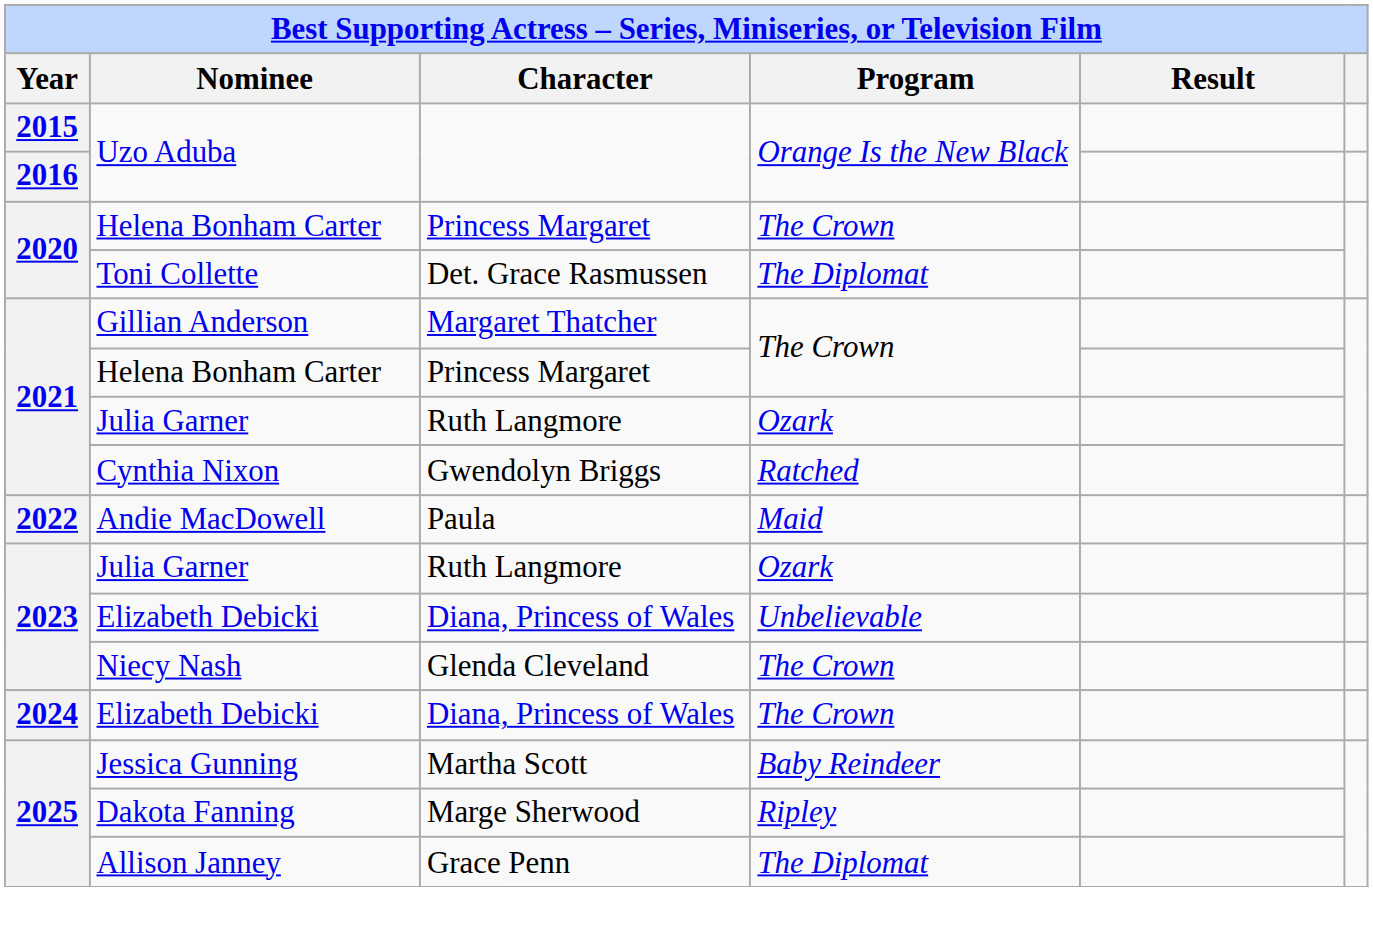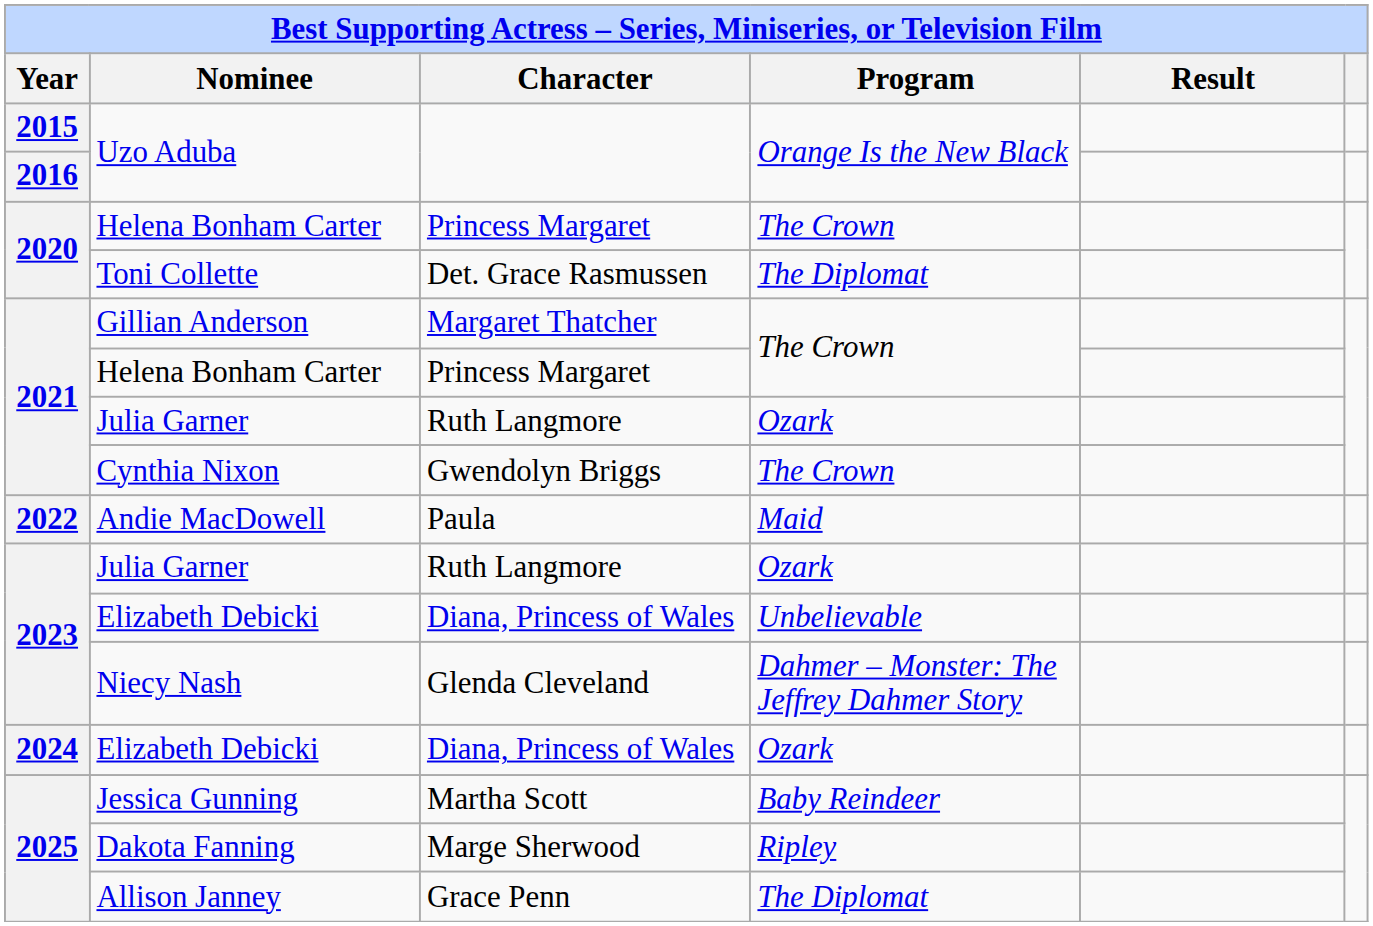 <table class="wikitable plainrowheaders" style="width:80%;">
 <tr style="background:#bfd7ff;">
 <td colspan="6" style="text-align:center;"><strong><a href='#'>Best Supporting Actress – Series, Miniseries, or Television Film</a></strong></td>
 </tr>
 <tr style="background:#ebf5ff;">
 <th style="width:1%;">Year</th>
 <th style="width:15%;">Nominee</th>
 <th style="width:15%;">Character</th>
 <th style="width:15%;">Program</th>
 <th style="width:12%;">Result</th>
 <th style="width:1%;"></th>
 </tr>
 <tr>
 <th scope=row style="text-align:center;"><a href='#'>2015</a></th>
 <td rowspan="2"><a href='#'>Uzo Aduba</a></td>
 <td rowspan="2"></td>
 <td rowspan="2"><em><a href='#'>Orange Is the New Black</a></em></td>
 <td></td>
 <td style="text-align:center;"></td>
 </tr>
 <tr>
 <th scope=row style="text-align:center;"><a href='#'>2016</a></th>
 <td></td>
 <td style="text-align:center;"></td>
 </tr>
 <tr>
 <th scope=row rowspan="2" style="text-align:center;"><a href='#'>2020</a></th>
 <td><a href='#'>Helena Bonham Carter</a></td>
 <td><a href='#'>Princess Margaret</a></td>
 <td><em><a href='#'>The Crown</a></em></td>
 <td></td>
 <td rowspan="2" style="text-align:center;"></td>
 </tr>
 <tr>
 <td><a href='#'>Toni Collette</a></td>
 <td>Det. Grace Rasmussen</td>
 <td><em><a href='#'>The Diplomat</a></em></td>
 <td></td>
 </tr>
 <tr>
 <th scope="row" rowspan="4" style="text-align:center;"><a href='#'>2021</a></th>
 <td><a href='#'>Gillian Anderson</a></td>
 <td><a href='#'>Margaret Thatcher</a></td>
 <td rowspan="2"><em>The Crown</em></td>
 <td></td>
 <td rowspan="4" style="text-align:center;"></td>
 </tr>
 <tr>
 <td>Helena Bonham Carter</td>
 <td>Princess Margaret</td>
 <td></td>
 </tr>
 <tr>
 <td><a href='#'>Julia Garner</a></td>
 <td>Ruth Langmore</td>
 <td><em><a href='#'>Ozark</a></em></td>
 <td></td>
 </tr>
 <tr>
 <td><a href='#'>Cynthia Nixon</a></td>
 <td>Gwendolyn Briggs</td>
-<td><em><a href='#'>Ratched</a></em></td>
+<td><em><a href='#'>The Crown</a></em></td>
 <td></td>
 </tr>
 <tr>
 <th scope=row style="text-align:center;"><a href='#'>2022</a></th>
 <td><a href='#'>Andie MacDowell</a></td>
 <td>Paula</td>
 <td><em><a href='#'>Maid</a></em></td>
 <td></td>
 <td style="text-align:center;"></td>
 </tr>
 <tr>
 <th scope="row" rowspan="3" style="text-align:center;"><a href='#'>2023</a></th>
 <td><a href='#'>Julia Garner</a></td>
 <td>Ruth Langmore</td>
 <td><em><a href='#'>Ozark</a></em></td>
 <td></td>
 <td></td>
 </tr>
 <tr>
 <td><a href='#'>Elizabeth Debicki</a></td>
 <td><a href='#'>Diana, Princess of Wales</a></td>
 <td><em><a href='#'>Unbelievable</a></em></td>
 <td></td>
 <td></td>
 </tr>
 <tr>
 <td><a href='#'>Niecy Nash</a></td>
 <td>Glenda Cleveland</td>
-<td><em><a href='#'>The Crown</a></em></td>
+<td><em><a href='#'>Dahmer – Monster: The Jeffrey Dahmer Story</a></em></td>
 <td></td>
 <td></td>
 </tr>
 <tr>
 <th scope=row style="text-align:center;"><a href='#'>2024</a></th>
 <td><a href='#'>Elizabeth Debicki</a></td>
 <td><a href='#'>Diana, Princess of Wales</a></td>
-<td><em><a href='#'>The Crown</a></em></td>
+<td><em><a href='#'>Ozark</a></em></td>
 <td></td>
 <td></td>
 </tr>
 <tr>
 <th scope=row rowspan=3 style="text-align:center;"><a href='#'>2025</a></th>
 <td><a href='#'>Jessica Gunning</a></td>
 <td>Martha Scott</td>
 <td><em><a href='#'>Baby Reindeer</a></em></td>
 <td></td>
 <td rowspan=3></td>
 </tr>
 <tr>
 <td><a href='#'>Dakota Fanning</a></td>
 <td>Marge Sherwood</td>
 <td><em><a href='#'>Ripley</a></em></td>
 <td></td>
 </tr>
 <tr>
 <td><a href='#'>Allison Janney</a></td>
 <td>Grace Penn</td>
 <td><em><a href='#'>The Diplomat</a></em></td>
 <td></td>
 </tr>
 </table>
